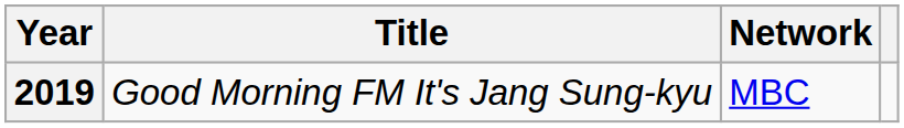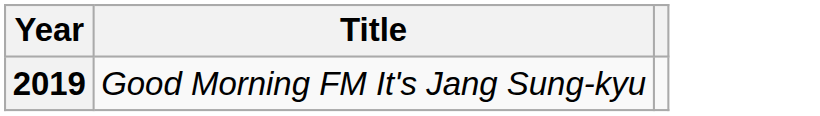 <table class="wikitable plainrowheaders">
 <tr>
 <th scope="col">Year</th>
 <th scope="col">Title</th>
-<th>Network</th>
 <th scope="col" class="unsortable"></th>
 </tr>
 <tr>
 <th scope="row">2019</th>
 <td><em>Good Morning FM It's Jang Sung-kyu</em></td>
-<td><a href='#'>MBC</a></td>
 <td></td>
 </tr>
 </table>
